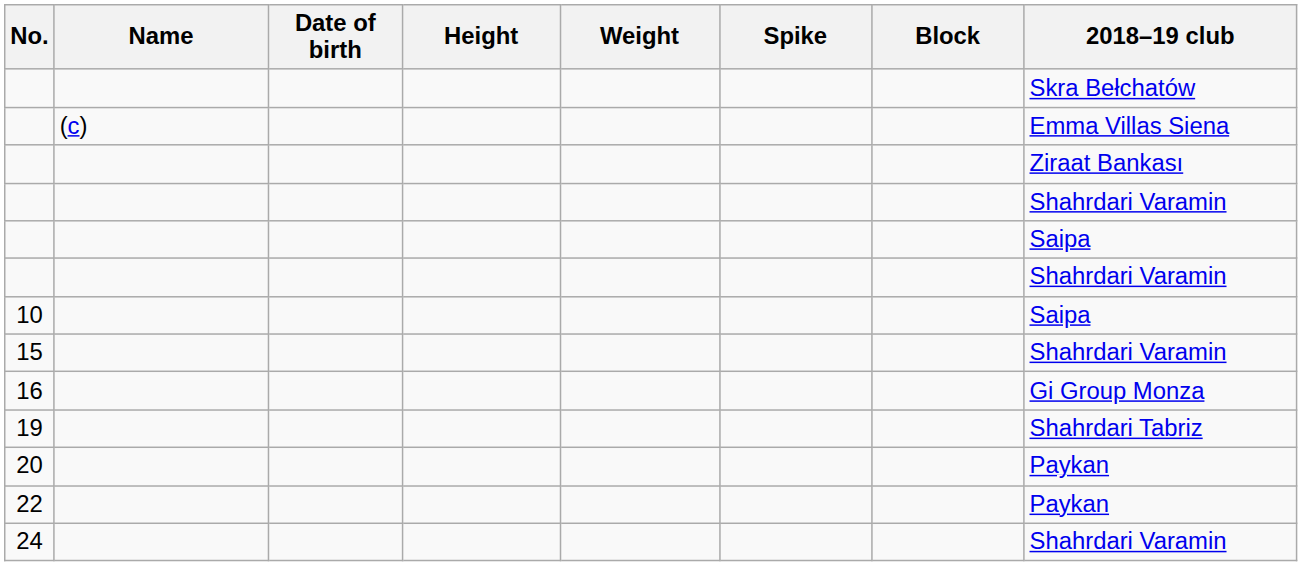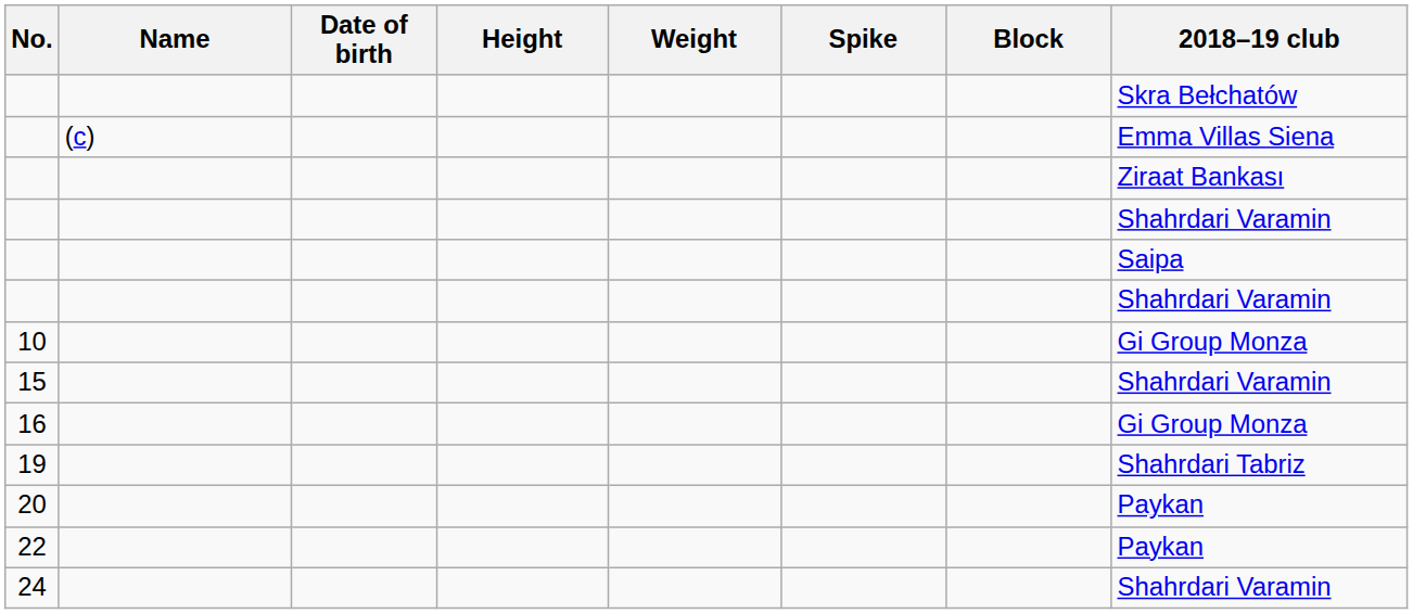 <table class="wikitable sortable" style="font-size:100%; text-align:center;">
 <tr>
 <th>No.</th>
 <th style="width:14em">Name</th>
 <th style="width:8em">Date of birth</th>
 <th style="width:9em">Height</th>
 <th style="width:9em">Weight</th>
 <th style="width:9em">Spike</th>
 <th style="width:9em">Block</th>
 <th style="width:17em">2018–19 club</th>
 </tr>
 <tr>
 <td></td>
 <td style="text-align:left;"></td>
 <td style="text-align:right;"></td>
 <td></td>
 <td></td>
 <td></td>
 <td></td>
 <td style="text-align:left;"> <a href='#'>Skra Bełchatów</a></td>
 </tr>
 <tr>
 <td></td>
 <td style="text-align:left;"> (<a href='#'>c</a>)</td>
 <td style="text-align:right;"></td>
 <td></td>
 <td></td>
 <td></td>
 <td></td>
 <td style="text-align:left;"> <a href='#'>Emma Villas Siena</a></td>
 </tr>
 <tr>
 <td></td>
 <td style="text-align:left;"></td>
 <td style="text-align:right;"></td>
 <td></td>
 <td></td>
 <td></td>
 <td></td>
 <td style="text-align:left;"> <a href='#'>Ziraat Bankası</a></td>
 </tr>
 <tr>
 <td></td>
 <td style="text-align:left;"></td>
 <td style="text-align:right;"></td>
 <td></td>
 <td></td>
 <td></td>
 <td></td>
 <td style="text-align:left;"> <a href='#'>Shahrdari Varamin</a></td>
 </tr>
 <tr>
 <td></td>
 <td style="text-align:left;"></td>
 <td style="text-align:right;"></td>
 <td></td>
 <td></td>
 <td></td>
 <td></td>
 <td style="text-align:left;"> <a href='#'>Saipa</a></td>
 </tr>
 <tr>
 <td></td>
 <td style="text-align:left;"></td>
 <td style="text-align:right;"></td>
 <td></td>
 <td></td>
 <td></td>
 <td></td>
 <td style="text-align:left;"> <a href='#'>Shahrdari Varamin</a></td>
 </tr>
 <tr>
 <td>10</td>
 <td style="text-align:left;"></td>
 <td style="text-align:right;"></td>
 <td></td>
 <td></td>
 <td></td>
 <td></td>
-<td style="text-align:left;"> <a href='#'>Saipa</a></td>
+<td style="text-align:left;"> <a href='#'>Gi Group Monza</a></td>
 </tr>
 <tr>
 <td>15</td>
 <td style="text-align:left;"></td>
 <td style="text-align:right;"></td>
 <td></td>
 <td></td>
 <td></td>
 <td></td>
 <td style="text-align:left;"> <a href='#'>Shahrdari Varamin</a></td>
 </tr>
 <tr>
 <td>16</td>
 <td style="text-align:left;"></td>
 <td style="text-align:right;"></td>
 <td></td>
 <td></td>
 <td></td>
 <td></td>
 <td style="text-align:left;"> <a href='#'>Gi Group Monza</a></td>
 </tr>
 <tr>
 <td>19</td>
 <td style="text-align:left;"></td>
 <td style="text-align:right;"></td>
 <td></td>
 <td></td>
 <td></td>
 <td></td>
 <td style="text-align:left;"> <a href='#'>Shahrdari Tabriz</a></td>
 </tr>
 <tr>
 <td>20</td>
 <td style="text-align:left;"></td>
 <td style="text-align:right;"></td>
 <td></td>
 <td></td>
 <td></td>
 <td></td>
 <td style="text-align:left;"> <a href='#'>Paykan</a></td>
 </tr>
 <tr>
 <td>22</td>
 <td style="text-align:left;"></td>
 <td style="text-align:right;"></td>
 <td></td>
 <td></td>
 <td></td>
 <td></td>
 <td style="text-align:left;"> <a href='#'>Paykan</a></td>
 </tr>
 <tr>
 <td>24</td>
 <td style="text-align:left;"></td>
 <td style="text-align:right;"></td>
 <td></td>
 <td></td>
 <td></td>
 <td></td>
 <td style="text-align:left;"> <a href='#'>Shahrdari Varamin</a></td>
 </tr>
 </table>
